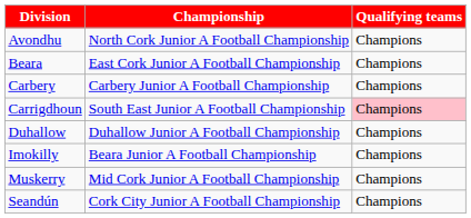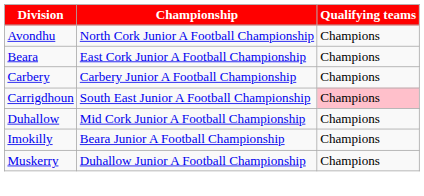 <table class=wikitable>
 <tr>
 <th style="background:red;color:white">Division</th>
 <th style="background:red;color:white">Championship</th>
 <th style="background:red;color:white">Qualifying teams</th>
 </tr>
 <tr>
 <td><a href='#'>Avondhu</a></td>
 <td><a href='#'>North Cork Junior A Football Championship</a></td>
 <td>Champions</td>
 </tr>
 <tr>
 <td><a href='#'>Beara</a></td>
 <td><a href='#'>East Cork Junior A Football Championship</a></td>
 <td>Champions</td>
 </tr>
 <tr>
 <td><a href='#'>Carbery</a></td>
 <td><a href='#'>Carbery Junior A Football Championship</a></td>
 <td>Champions</td>
 </tr>
 <tr>
 <td><a href='#'>Carrigdhoun</a></td>
 <td><a href='#'>South East Junior A Football Championship</a></td>
 <td style="background: pink;">Champions</td>
 </tr>
 <tr>
 <td><a href='#'>Duhallow</a></td>
-<td><a href='#'>Duhallow Junior A Football Championship</a></td>
+<td><a href='#'>Mid Cork Junior A Football Championship</a></td>
 <td>Champions</td>
 </tr>
 <tr>
 <td><a href='#'>Imokilly</a></td>
 <td><a href='#'>Beara Junior A Football Championship</a></td>
 <td>Champions</td>
 </tr>
 <tr>
 <td><a href='#'>Muskerry</a></td>
-<td><a href='#'>Mid Cork Junior A Football Championship</a></td>
-<td>Champions</td>
-</tr>
-<tr>
-<td><a href='#'>Seandún</a></td>
-<td><a href='#'>Cork City Junior A Football Championship</a></td>
+<td><a href='#'>Duhallow Junior A Football Championship</a></td>
 <td>Champions</td>
 </tr>
 </table>
